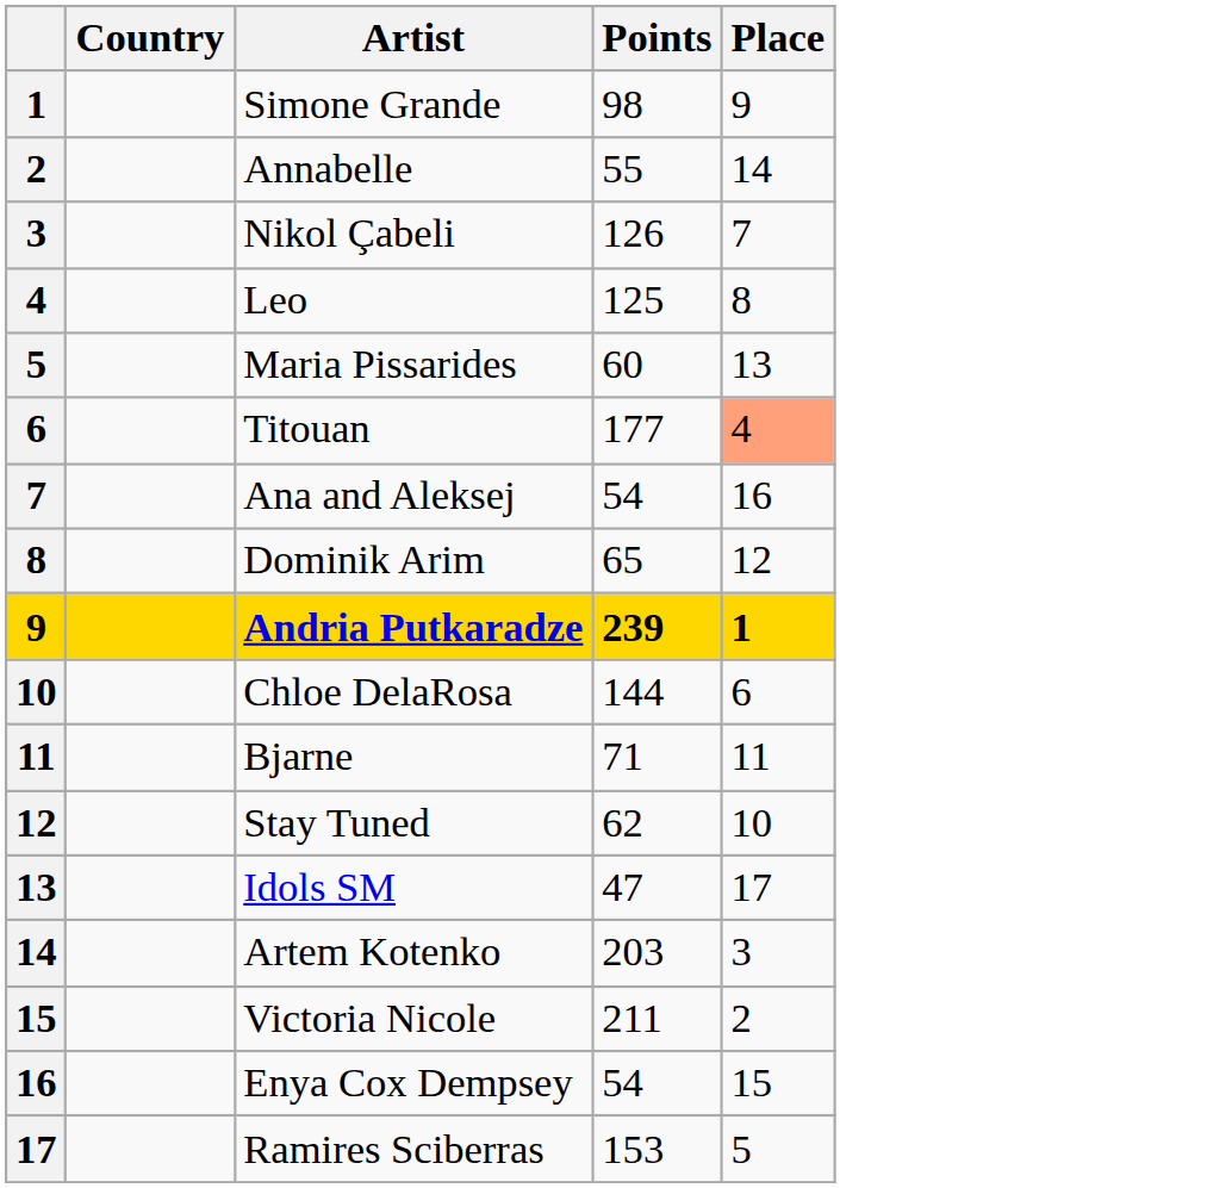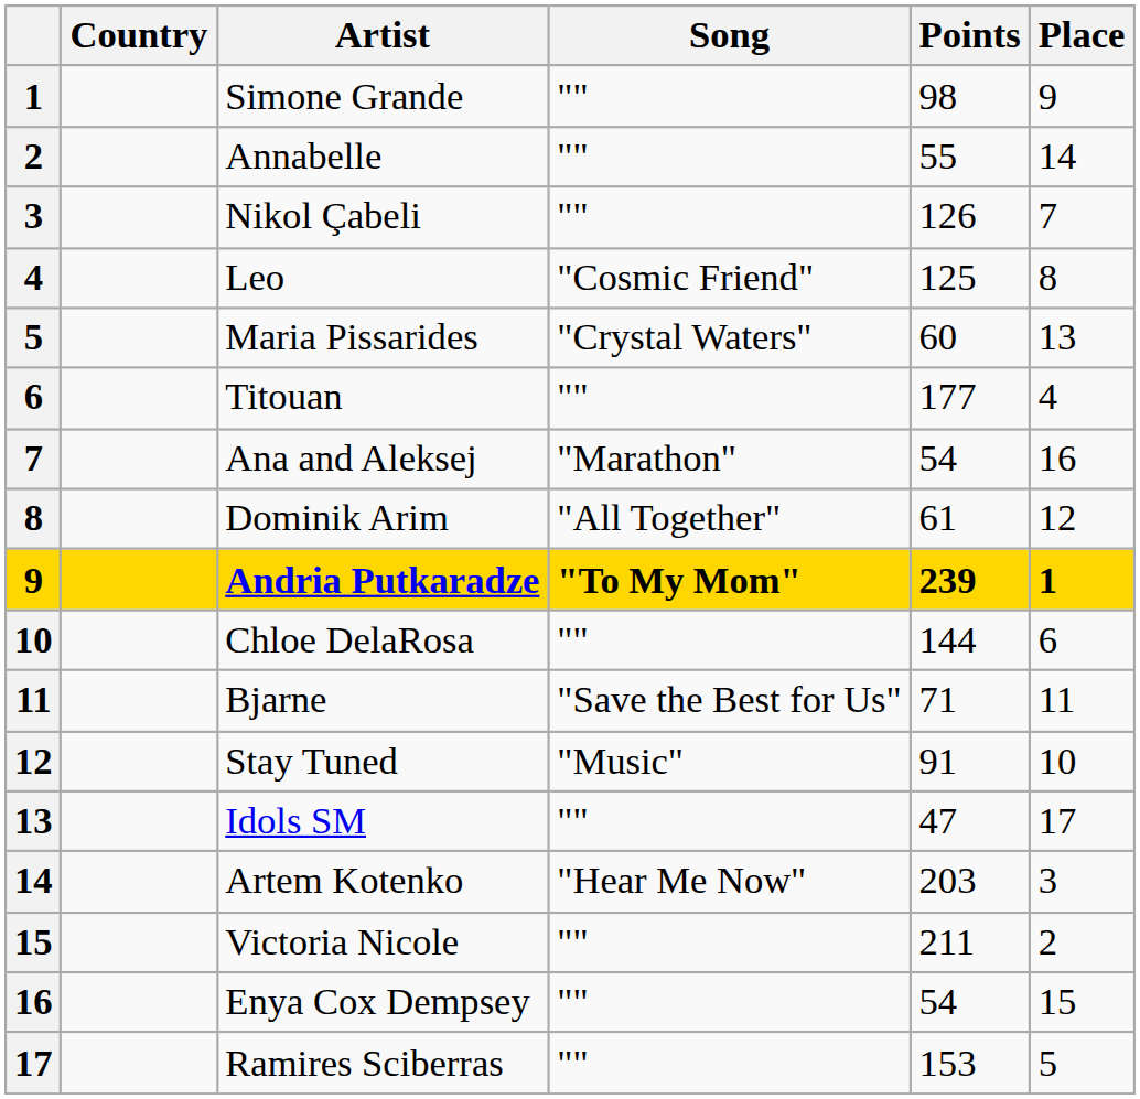 <table class="sortable wikitable plainrowheaders" style="clear:left;">
 <tr>
 <th scope="col"></th>
 <th scope="col">Country</th>
 <th scope="col">Artist</th>
+<th scope="col">Song</th>
 <th scope="col" class="unsortable">Points</th>
 <th scope="col">Place</th>
 </tr>
 <tr>
 <th scope="row" style="text-align:center;">1</th>
 <td></td>
 <td>Simone Grande</td>
+<td>""</td>
 <td>98</td>
 <td>9</td>
 </tr>
 <tr>
 <th scope="row" style="text-align:center;">2</th>
 <td></td>
 <td>Annabelle</td>
+<td>""</td>
 <td>55</td>
 <td>14</td>
 </tr>
 <tr>
 <th scope="row" style="text-align:center;">3</th>
 <td></td>
 <td>Nikol Çabeli</td>
+<td>""</td>
 <td>126</td>
 <td>7</td>
 </tr>
 <tr>
 <th scope="row" style="text-align:center;">4</th>
 <td></td>
 <td>Leo</td>
+<td>"Cosmic Friend"</td>
 <td>125</td>
 <td>8</td>
 </tr>
 <tr>
 <th scope="row" style="text-align:center;">5</th>
 <td></td>
 <td>Maria Pissarides</td>
+<td>"Crystal Waters"</td>
 <td>60</td>
 <td>13</td>
 </tr>
 <tr>
 <th scope="row" style="text-align:center;">6</th>
 <td></td>
 <td>Titouan</td>
+<td>""</td>
 <td>177</td>
-<td style="background: lightsalmon;">4</td>
+<td>4</td>
 </tr>
 <tr>
 <th scope="row" style="text-align:center;">7</th>
 <td></td>
 <td>Ana and Aleksej</td>
+<td>"Marathon"</td>
 <td>54</td>
 <td>16</td>
 </tr>
 <tr>
 <th scope="row" style="text-align:center;">8</th>
 <td></td>
 <td>Dominik Arim</td>
-<td>65</td>
+<td>"All Together"</td>
+<td>61</td>
 <td>12</td>
 </tr>
 <tr style="font-weight:bold; background:gold;">
 <th scope="row" style="text-align:center; font-weight:bold; background:gold">9</th>
 <td></td>
 <td><a href='#'>Andria Putkaradze</a></td>
+<td>"To My Mom"</td>
 <td>239</td>
 <td>1</td>
 </tr>
 <tr>
 <th scope="row" style="text-align:center;">10</th>
 <td></td>
 <td>Chloe DelaRosa</td>
+<td>""</td>
 <td>144</td>
 <td>6</td>
 </tr>
 <tr>
 <th scope="row" style="text-align:center;">11</th>
 <td></td>
 <td>Bjarne</td>
+<td>"Save the Best for Us"</td>
 <td>71</td>
 <td>11</td>
 </tr>
 <tr>
 <th scope="row" style="text-align:center;">12</th>
 <td></td>
 <td>Stay Tuned</td>
-<td>62</td>
+<td>"Music"</td>
+<td>91</td>
 <td>10</td>
 </tr>
 <tr>
 <th scope="row" style="text-align:center;">13</th>
 <td></td>
 <td><a href='#'>Idols SM</a></td>
+<td>""</td>
 <td>47</td>
 <td>17</td>
 </tr>
 <tr>
 <th scope="row" style="text-align:center;">14</th>
 <td></td>
 <td>Artem Kotenko</td>
+<td>"Hear Me Now"</td>
 <td>203</td>
 <td>3</td>
 </tr>
 <tr>
 <th scope="row" style="text-align:center;">15</th>
 <td></td>
 <td>Victoria Nicole</td>
+<td>""</td>
 <td>211</td>
 <td>2</td>
 </tr>
 <tr>
 <th scope="row" style="text-align:center;">16</th>
 <td></td>
 <td>Enya Cox Dempsey</td>
+<td>""</td>
 <td>54</td>
 <td>15</td>
 </tr>
 <tr>
 <th scope="row" style="text-align:center;">17</th>
 <td></td>
 <td>Ramires Sciberras</td>
+<td>""</td>
 <td>153</td>
 <td>5</td>
 </tr>
 </table>
